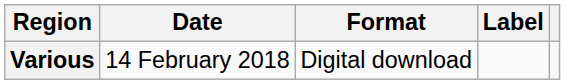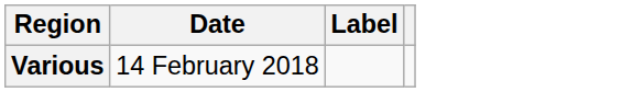 <table class="wikitable plainrowheaders" style="text-align:center">
 <tr>
 <th scope="col">Region</th>
 <th scope="col">Date</th>
-<th scope="col">Format</th>
 <th scope="col">Label</th>
 <th scope="col"></th>
 </tr>
 <tr>
 <th scope="row">Various</th>
 <td>14 February 2018</td>
-<td>Digital download</td>
 <td></td>
 <td></td>
 </tr>
 </table>
